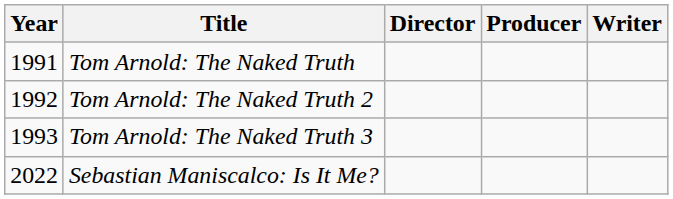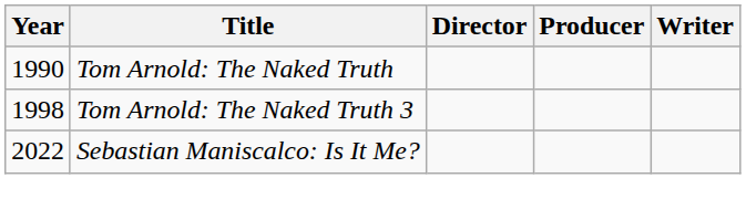 <table class="wikitable">
 <tr>
 <th>Year</th>
 <th>Title</th>
 <th>Director</th>
 <th>Producer</th>
 <th>Writer</th>
 </tr>
 <tr>
-<td>1991</td>
+<td>1990</td>
 <td><em>Tom Arnold: The Naked Truth</em></td>
 <td></td>
 <td></td>
 <td></td>
 </tr>
 <tr>
-<td>1992</td>
-<td><em>Tom Arnold: The Naked Truth 2</em></td>
-<td></td>
-<td></td>
-<td></td>
-</tr>
-<tr>
-<td>1993</td>
+<td>1998</td>
 <td><em>Tom Arnold: The Naked Truth 3</em></td>
 <td></td>
 <td></td>
 <td></td>
 </tr>
 <tr>
 <td>2022</td>
 <td><em>Sebastian Maniscalco: Is It Me?</em></td>
 <td></td>
 <td></td>
 <td></td>
 </tr>
 </table>
